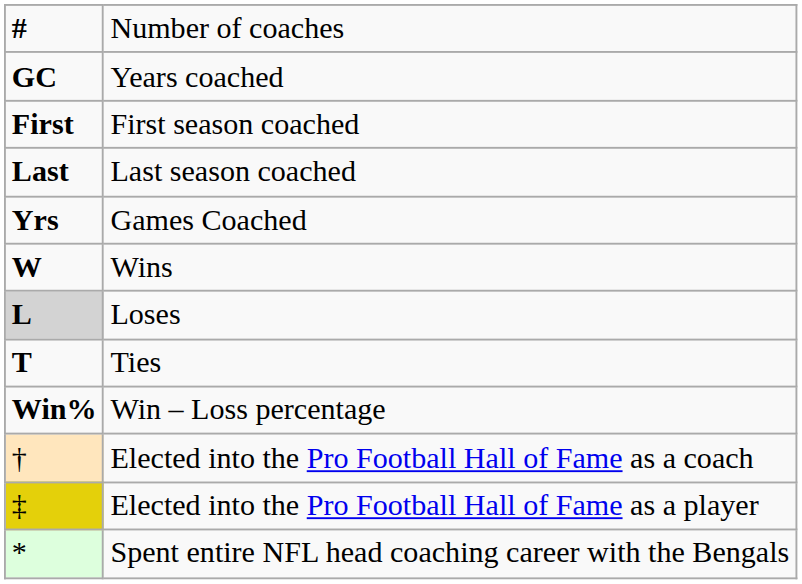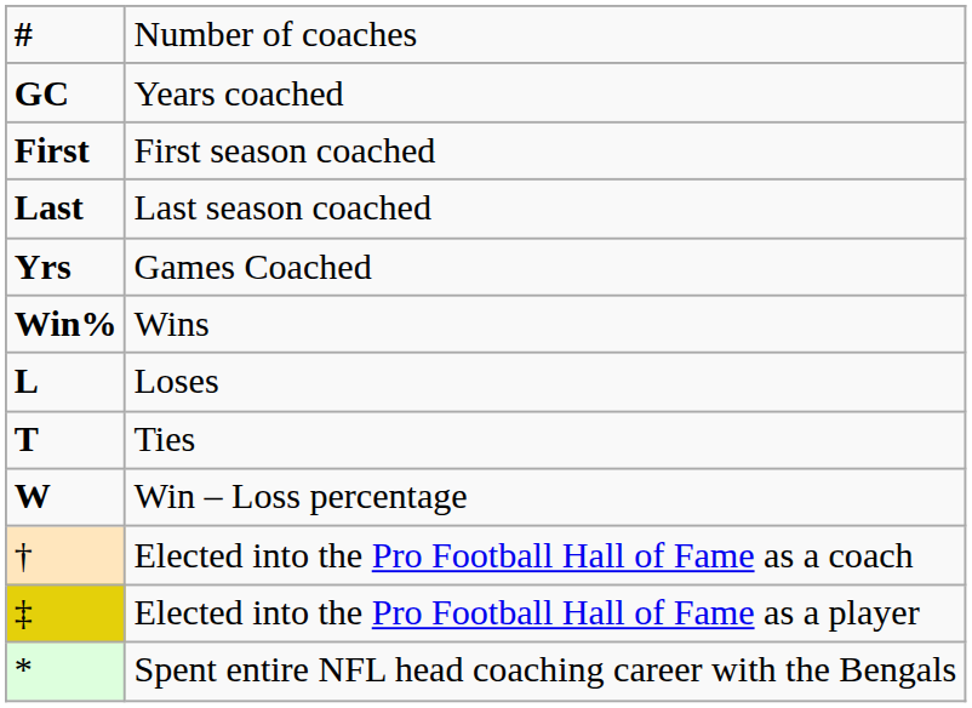 <table class="wikitable">
 <tr>
 <td><strong>#</strong></td>
 <td>Number of coaches</td>
 </tr>
 <tr>
 <td><strong>GC</strong></td>
 <td>Years coached</td>
 </tr>
 <tr>
 <td><strong>First</strong></td>
 <td>First season coached</td>
 </tr>
 <tr>
 <td><strong>Last</strong></td>
 <td>Last season coached</td>
 </tr>
 <tr>
 <td><strong>Yrs</strong></td>
 <td>Games Coached</td>
 </tr>
 <tr>
-<td><strong>W</strong></td>
+<td><strong>Win%</strong></td>
 <td>Wins</td>
 </tr>
 <tr>
-<td style="background: lightgrey;"><strong>L</strong></td>
+<td><strong>L</strong></td>
 <td>Loses</td>
 </tr>
 <tr>
 <td><strong>T</strong></td>
 <td>Ties</td>
 </tr>
 <tr>
-<td><strong>Win%</strong></td>
+<td><strong>W</strong></td>
 <td>Win – Loss percentage</td>
 </tr>
 <tr>
 <td style="background-color:#FFE6BD">†</td>
 <td>Elected into the <a href='#'>Pro Football Hall of Fame</a> as a coach</td>
 </tr>
 <tr>
 <td style="background-color:#E4D00A">‡</td>
 <td>Elected into the <a href='#'>Pro Football Hall of Fame</a> as a player</td>
 </tr>
 <tr>
 <td style="background-color:#ddffdd">*</td>
 <td>Spent entire NFL head coaching career with the Bengals</td>
 </tr>
 </table>
